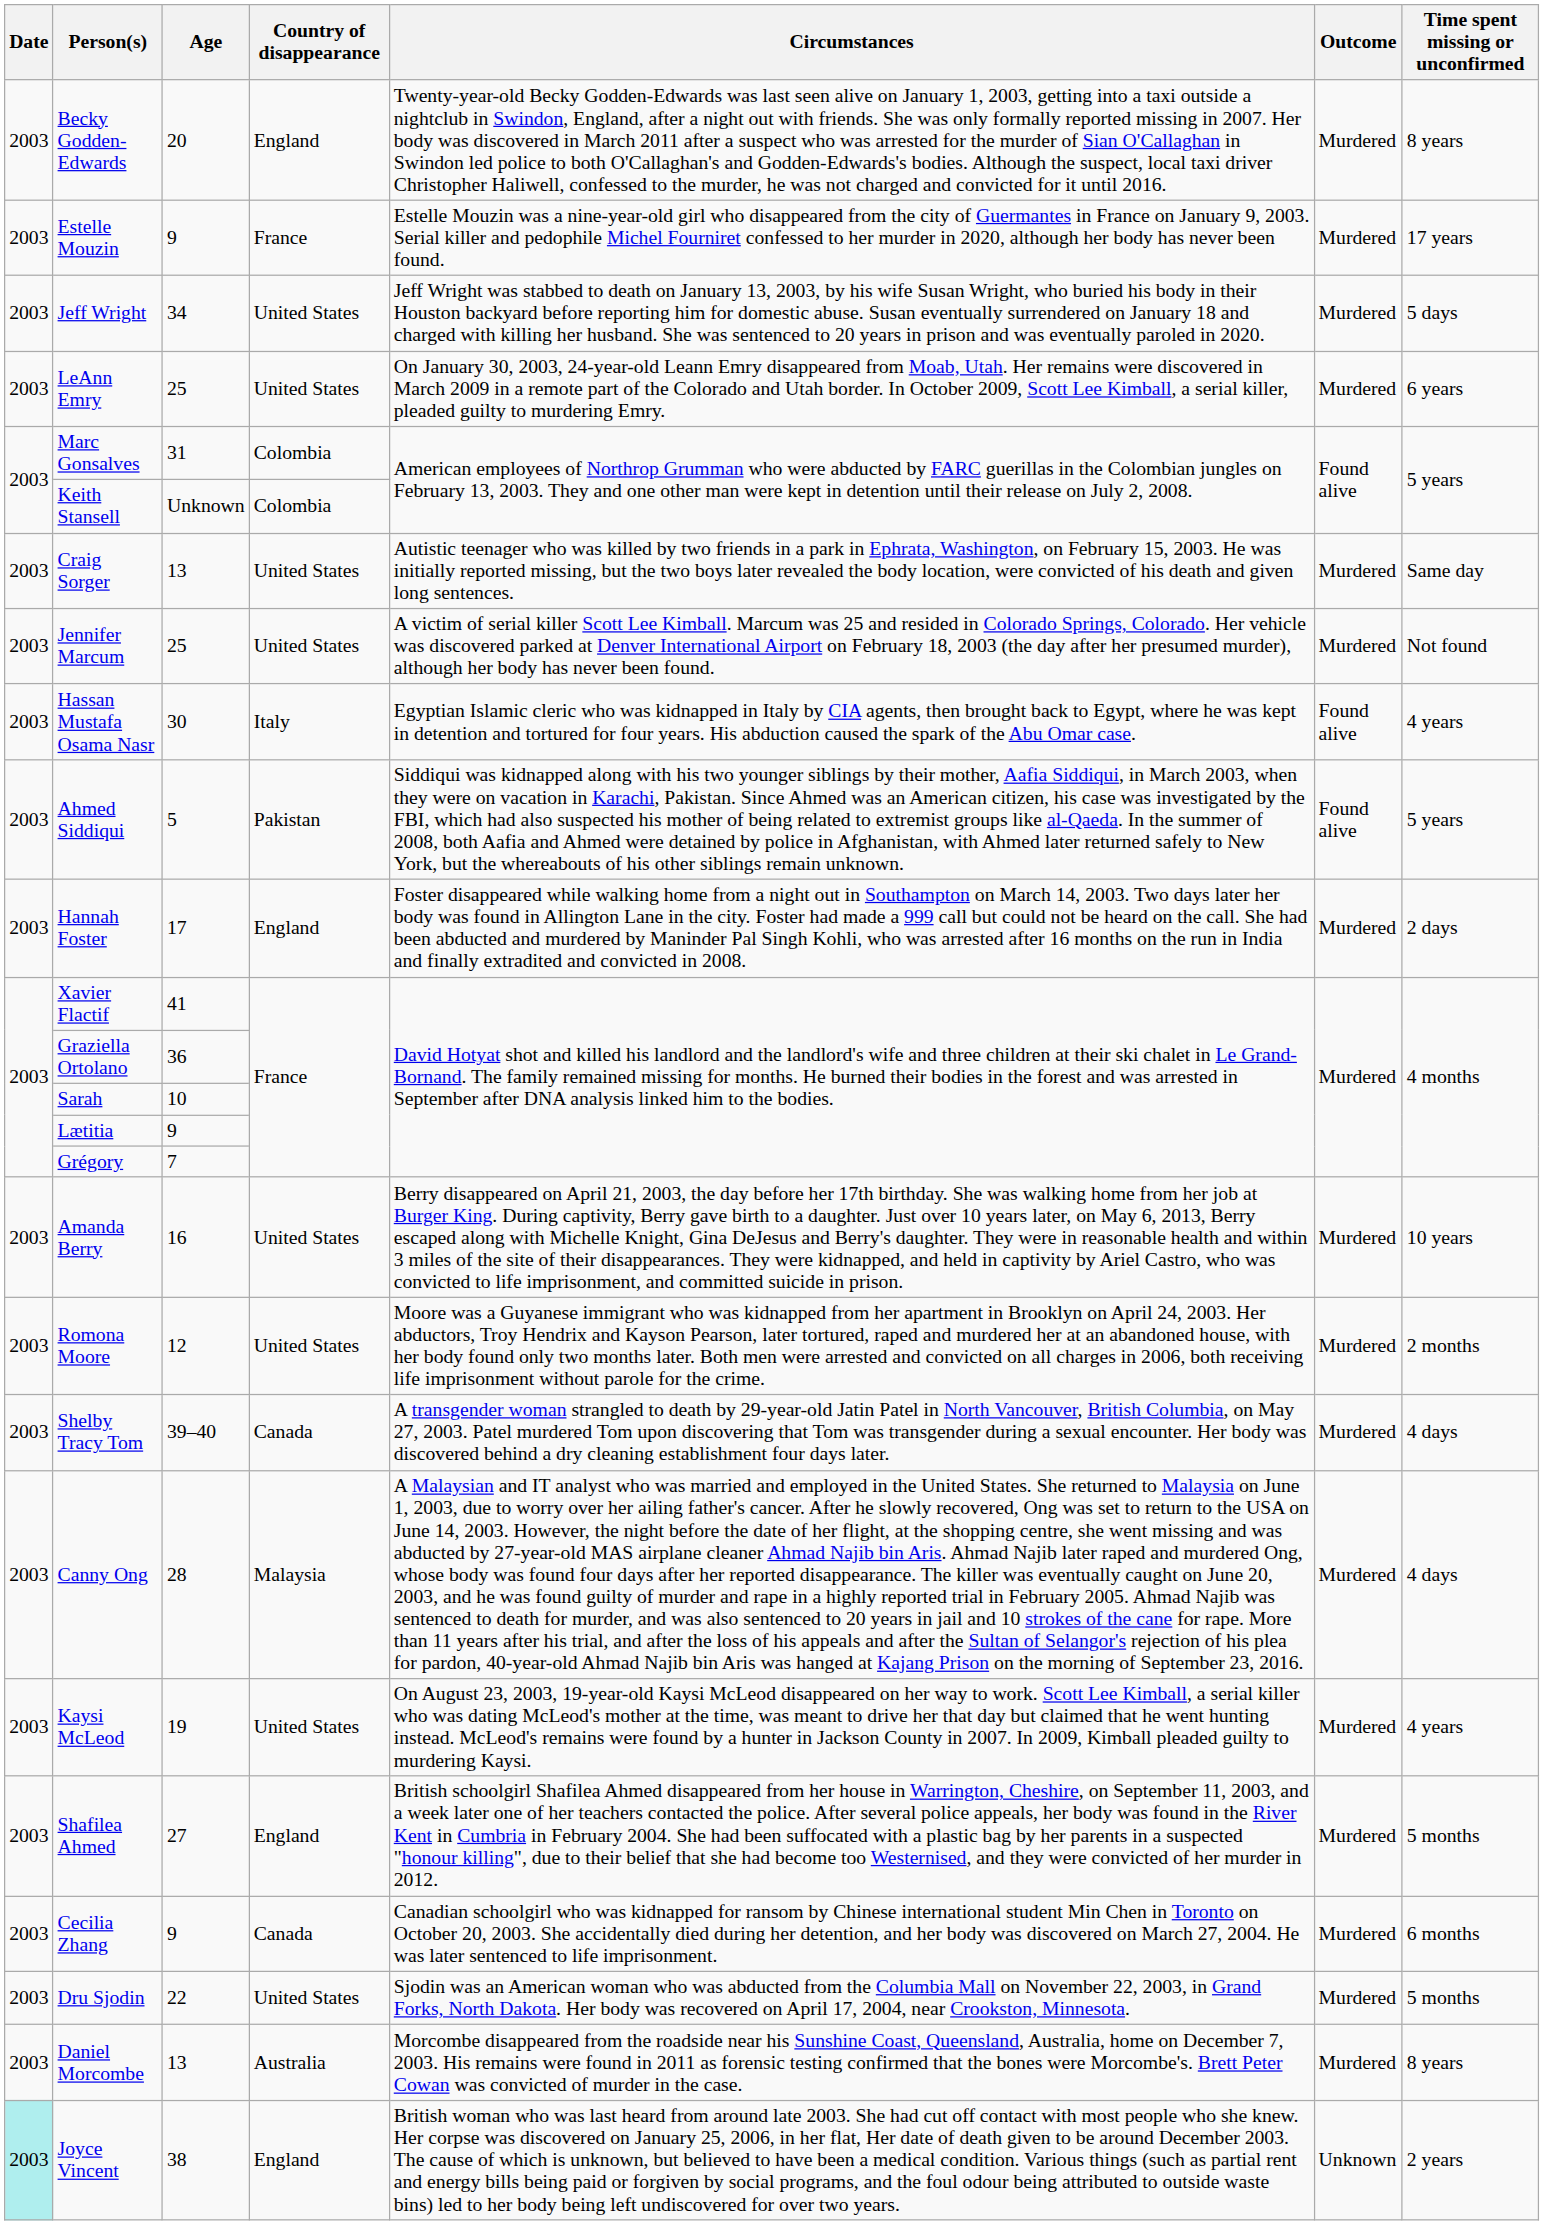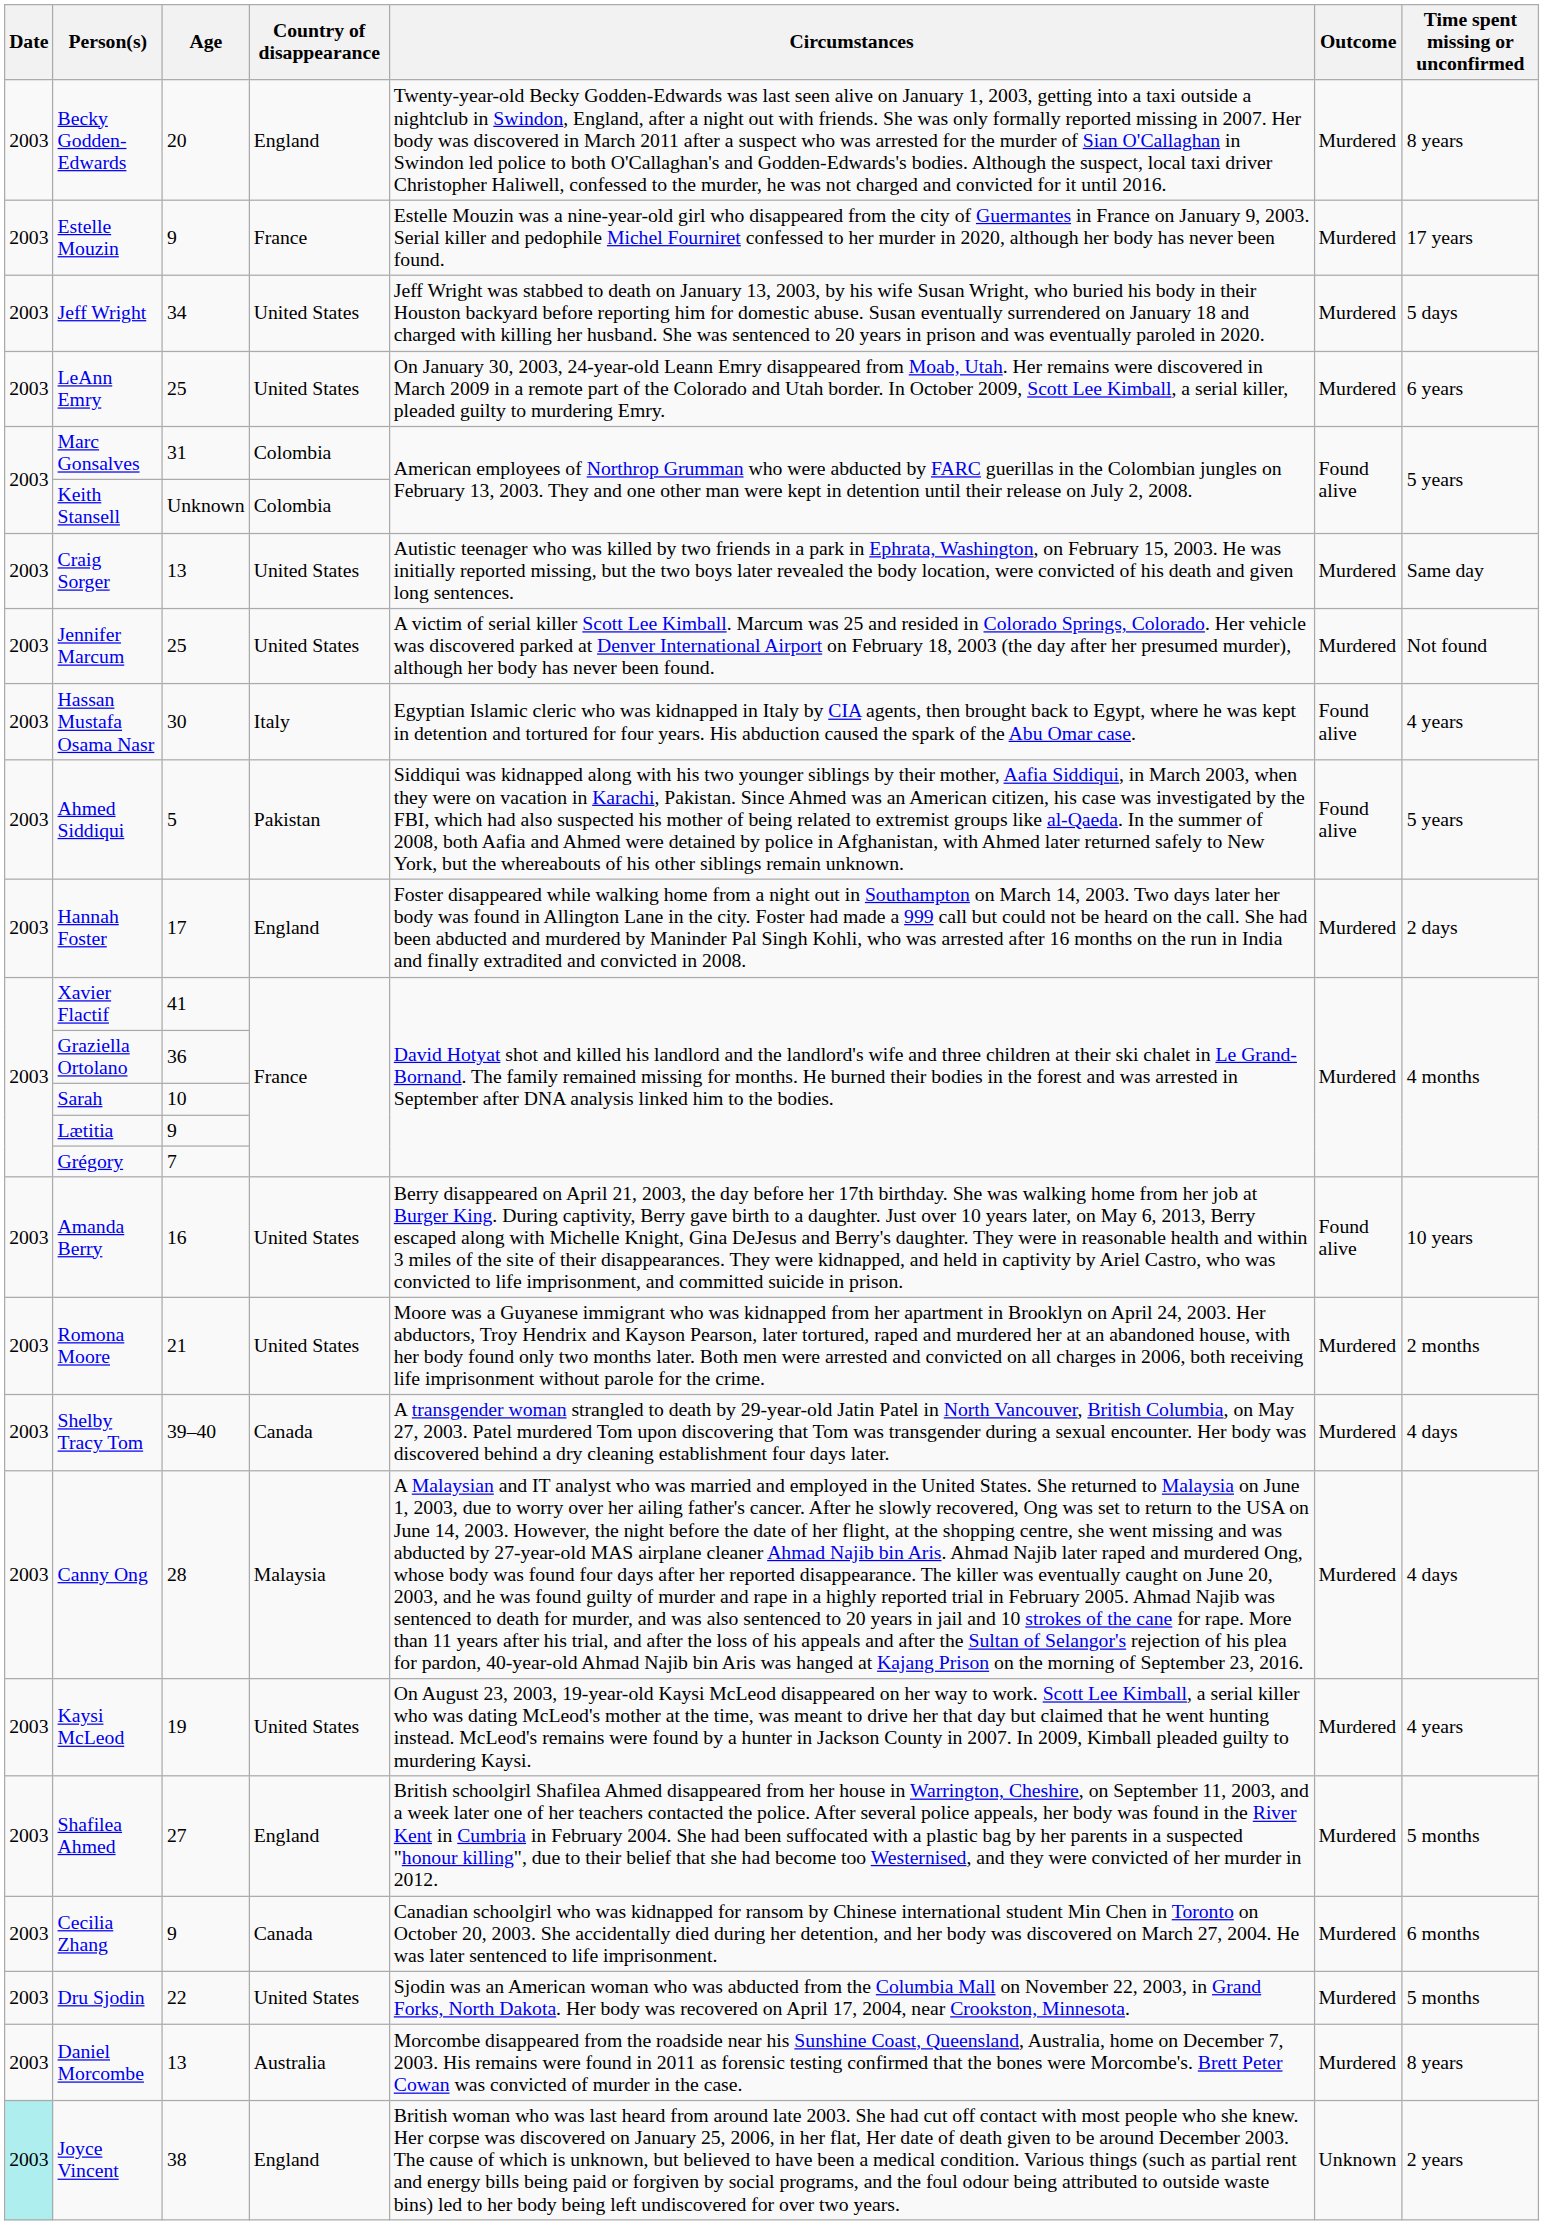 <table class="wikitable sortable zebra">
 <tr>
 <th data-sort-type="isoDate">Date</th>
 <th data-sort-type="text">Person(s)</th>
 <th data-sort-type="text">Age</th>
 <th>Country of disappearance</th>
 <th class="unsortable">Circumstances</th>
 <th data-sort-type="text">Outcome</th>
 <th>Time spent missing or unconfirmed</th>
 </tr>
 <tr>
 <td data-sort-value="2003-01-01">2003</td>
 <td><a href='#'>Becky Godden-Edwards</a></td>
 <td data-sort-value="027">20</td>
 <td>England</td>
 <td>Twenty-year-old Becky Godden-Edwards was last seen alive on January 1, 2003, getting into a taxi outside a nightclub in <a href='#'>Swindon</a>, England, after a night out with friends. She was only formally reported missing in 2007. Her body was discovered in March 2011 after a suspect who was arrested for the murder of <a href='#'>Sian O'Callaghan</a> in Swindon led police to both O'Callaghan's and Godden-Edwards's bodies. Although the suspect, local taxi driver Christopher Haliwell, confessed to the murder, he was not charged and convicted for it until 2016.</td>
 <td>Murdered</td>
 <td>8 years</td>
 </tr>
 <tr>
 <td data-sort-value="2003-01-09">2003</td>
 <td><a href='#'>Estelle Mouzin</a></td>
 <td>9</td>
 <td>France</td>
 <td>Estelle Mouzin was a nine-year-old girl who disappeared from the city of <a href='#'>Guermantes</a> in France on January 9, 2003. Serial killer and pedophile <a href='#'>Michel Fourniret</a> confessed to her murder in 2020, although her body has never been found.</td>
 <td>Murdered</td>
 <td>17 years</td>
 </tr>
 <tr>
 <td data-sort-value="2003-01-13">2003</td>
 <td><a href='#'>Jeff Wright</a></td>
 <td>34</td>
 <td>United States</td>
 <td>Jeff Wright was stabbed to death on January 13, 2003, by his wife Susan Wright, who buried his body in their Houston backyard before reporting him for domestic abuse. Susan eventually surrendered on January 18 and charged with killing her husband. She was sentenced to 20 years in prison and was eventually paroled in 2020.</td>
 <td>Murdered</td>
 <td>5 days</td>
 </tr>
 <tr>
 <td>2003</td>
 <td><a href='#'>LeAnn Emry</a></td>
 <td>25</td>
 <td>United States</td>
 <td>On January 30, 2003, 24-year-old Leann Emry disappeared from <a href='#'>Moab, Utah</a>. Her remains were discovered in March 2009 in a remote part of the Colorado and Utah border. In October 2009, <a href='#'>Scott Lee Kimball</a>, a serial killer, pleaded guilty to murdering Emry.</td>
 <td>Murdered</td>
 <td>6 years</td>
 </tr>
 <tr>
 <td rowspan="2">2003</td>
 <td><a href='#'>Marc Gonsalves</a></td>
 <td>31</td>
 <td>Colombia</td>
 <td rowspan="2">American employees of <a href='#'>Northrop Grumman</a> who were abducted by <a href='#'>FARC</a> guerillas in the Colombian jungles on February 13, 2003. They and one other man were kept in detention until their release on July 2, 2008.</td>
 <td rowspan="2">Found alive</td>
 <td rowspan="2">5 years</td>
 </tr>
 <tr>
 <td><a href='#'>Keith Stansell</a></td>
 <td>Unknown</td>
 <td>Colombia</td>
 </tr>
 <tr>
 <td>2003</td>
 <td><a href='#'>Craig Sorger</a></td>
 <td>13</td>
 <td>United States</td>
 <td>Autistic teenager who was killed by two friends in a park in <a href='#'>Ephrata, Washington</a>, on February 15, 2003. He was initially reported missing, but the two boys later revealed the body location, were convicted of his death and given long sentences.</td>
 <td>Murdered</td>
 <td>Same day</td>
 </tr>
 <tr>
 <td>2003</td>
 <td><a href='#'>Jennifer Marcum</a></td>
 <td>25</td>
 <td>United States</td>
 <td>A victim of serial killer <a href='#'>Scott Lee Kimball</a>. Marcum was 25 and resided in <a href='#'>Colorado Springs, Colorado</a>. Her vehicle was discovered parked at <a href='#'>Denver International Airport</a> on February 18, 2003 (the day after her presumed murder), although her body has never been found.</td>
 <td>Murdered</td>
 <td>Not found</td>
 </tr>
 <tr>
 <td>2003</td>
 <td><a href='#'>Hassan Mustafa Osama Nasr</a></td>
 <td>30</td>
 <td>Italy</td>
 <td>Egyptian Islamic cleric who was kidnapped in Italy by <a href='#'>CIA</a> agents, then brought back to Egypt, where he was kept in detention and tortured for four years. His abduction caused the spark of the <a href='#'>Abu Omar case</a>.</td>
 <td>Found alive</td>
 <td>4 years</td>
 </tr>
 <tr>
 <td>2003</td>
 <td><a href='#'>Ahmed Siddiqui</a></td>
 <td>5</td>
 <td>Pakistan</td>
 <td>Siddiqui was kidnapped along with his two younger siblings by their mother, <a href='#'>Aafia Siddiqui</a>, in March 2003, when they were on vacation in <a href='#'>Karachi</a>, Pakistan. Since Ahmed was an American citizen, his case was investigated by the FBI, which had also suspected his mother of being related to extremist groups like <a href='#'>al-Qaeda</a>. In the summer of 2008, both Aafia and Ahmed were detained by police in Afghanistan, with Ahmed later returned safely to New York, but the whereabouts of his other siblings remain unknown.</td>
 <td>Found alive</td>
 <td>5 years</td>
 </tr>
 <tr>
 <td data-sort-value="2003-03-14">2003</td>
 <td><a href='#'>Hannah Foster</a></td>
 <td data-sort-value="017">17</td>
 <td>England</td>
 <td>Foster disappeared while walking home from a night out in <a href='#'>Southampton</a> on March 14, 2003. Two days later her body was found in Allington Lane in the city. Foster had made a <a href='#'>999</a> call but could not be heard on the call. She had been abducted and murdered by Maninder Pal Singh Kohli, who was arrested after 16 months on the run in India and finally extradited and convicted in 2008.</td>
 <td>Murdered</td>
 <td>2 days</td>
 </tr>
 <tr>
 <td rowspan="5">2003</td>
 <td><a href='#'>Xavier Flactif</a></td>
 <td>41</td>
 <td rowspan="5">France</td>
 <td rowspan="5"><a href='#'>David Hotyat</a> shot and killed his landlord and the landlord's wife and three children at their ski chalet in <a href='#'>Le Grand-Bornand</a>. The family remained missing for months. He burned their bodies in the forest and was arrested in September after DNA analysis linked him to the bodies.</td>
 <td rowspan="5">Murdered</td>
 <td rowspan="5">4 months</td>
 </tr>
 <tr>
 <td><a href='#'>Graziella Ortolano</a></td>
 <td>36</td>
 </tr>
 <tr>
 <td><a href='#'>Sarah</a></td>
 <td>10</td>
 </tr>
 <tr>
 <td><a href='#'>Lætitia</a></td>
 <td>9</td>
 </tr>
 <tr>
 <td><a href='#'>Grégory</a></td>
 <td>7</td>
 </tr>
 <tr>
 <td data-sort-value="2003-04-21">2003</td>
 <td><a href='#'>Amanda Berry</a></td>
 <td data-sort-value="016">16</td>
 <td>United States</td>
 <td>Berry disappeared on April 21, 2003, the day before her 17th birthday. She was walking home from her job at <a href='#'>Burger King</a>. During captivity, Berry gave birth to a daughter. Just over 10 years later, on May 6, 2013, Berry escaped along with Michelle Knight, Gina DeJesus and Berry's daughter. They were in reasonable health and within 3 miles of the site of their disappearances. They were kidnapped, and held in captivity by Ariel Castro, who was convicted to life imprisonment, and committed suicide in prison.</td>
-<td>Murdered</td>
+<td>Found alive</td>
 <td>10 years</td>
 </tr>
 <tr>
 <td>2003</td>
 <td><a href='#'>Romona Moore</a></td>
-<td>12</td>
+<td>21</td>
 <td>United States</td>
 <td>Moore was a Guyanese immigrant who was kidnapped from her apartment in Brooklyn on April 24, 2003. Her abductors, Troy Hendrix and Kayson Pearson, later tortured, raped and murdered her at an abandoned house, with her body found only two months later. Both men were arrested and convicted on all charges in 2006, both receiving life imprisonment without parole for the crime.</td>
 <td>Murdered</td>
 <td>2 months</td>
 </tr>
 <tr>
 <td data-sort-value="2003-05-27">2003</td>
 <td><a href='#'>Shelby Tracy Tom</a></td>
 <td>39–40</td>
 <td>Canada</td>
 <td>A <a href='#'>transgender woman</a> strangled to death by 29-year-old Jatin Patel in <a href='#'>North Vancouver</a>, <a href='#'>British Columbia</a>, on May 27, 2003. Patel murdered Tom upon discovering that Tom was transgender during a sexual encounter. Her body was discovered behind a dry cleaning establishment four days later.</td>
 <td>Murdered</td>
 <td>4 days</td>
 </tr>
 <tr>
 <td data-sort-value="2003-06-13">2003</td>
 <td><a href='#'>Canny Ong</a></td>
 <td data-sort-value="028">28</td>
 <td>Malaysia</td>
 <td>A <a href='#'>Malaysian</a> and IT analyst who was married and employed in the United States. She returned to <a href='#'>Malaysia</a> on June 1, 2003, due to worry over her ailing father's cancer. After he slowly recovered, Ong was set to return to the USA on June 14, 2003. However, the night before the date of her flight, at the shopping centre, she went missing and was abducted by 27-year-old MAS airplane cleaner <a href='#'>Ahmad Najib bin Aris</a>. Ahmad Najib later raped and murdered Ong, whose body was found four days after her reported disappearance. The killer was eventually caught on June 20, 2003, and he was found guilty of murder and rape in a highly reported trial in February 2005. Ahmad Najib was sentenced to death for murder, and was also sentenced to 20 years in jail and 10 <a href='#'>strokes of the cane</a> for rape. More than 11 years after his trial, and after the loss of his appeals and after the <a href='#'>Sultan of Selangor's</a> rejection of his plea for pardon, 40-year-old Ahmad Najib bin Aris was hanged at <a href='#'>Kajang Prison</a> on the morning of September 23, 2016.</td>
 <td>Murdered</td>
 <td>4 days</td>
 </tr>
 <tr>
 <td>2003</td>
 <td><a href='#'>Kaysi McLeod</a></td>
 <td>19</td>
 <td>United States</td>
 <td>On August 23, 2003, 19-year-old Kaysi McLeod disappeared on her way to work. <a href='#'>Scott Lee Kimball</a>, a serial killer who was dating McLeod's mother at the time, was meant to drive her that day but claimed that he went hunting instead. McLeod's remains were found by a hunter in Jackson County in 2007. In 2009, Kimball pleaded guilty to murdering Kaysi.</td>
 <td>Murdered</td>
 <td>4 years</td>
 </tr>
 <tr>
 <td data-sort-value="2003-09-11">2003</td>
 <td><a href='#'>Shafilea Ahmed</a></td>
 <td data-sort-value="017">27</td>
 <td>England</td>
 <td>British schoolgirl Shafilea Ahmed disappeared from her house in <a href='#'>Warrington, Cheshire</a>, on September 11, 2003, and a week later one of her teachers contacted the police. After several police appeals, her body was found in the <a href='#'>River Kent</a> in <a href='#'>Cumbria</a> in February 2004. She had been suffocated with a plastic bag by her parents in a suspected "<a href='#'>honour killing</a>", due to their belief that she had become too <a href='#'>Westernised</a>, and they were convicted of her murder in 2012.</td>
 <td>Murdered</td>
 <td>5 months</td>
 </tr>
 <tr>
 <td>2003</td>
 <td><a href='#'>Cecilia Zhang</a></td>
 <td>9</td>
 <td>Canada</td>
 <td>Canadian schoolgirl who was kidnapped for ransom by Chinese international student Min Chen in <a href='#'>Toronto</a> on October 20, 2003. She accidentally died during her detention, and her body was discovered on March 27, 2004. He was later sentenced to life imprisonment.</td>
 <td>Murdered</td>
 <td>6 months</td>
 </tr>
 <tr>
 <td data-sort-value="2003-11-22">2003</td>
 <td><a href='#'>Dru Sjodin</a></td>
 <td data-sort-value="022">22</td>
 <td>United States</td>
 <td>Sjodin was an American woman who was abducted from the <a href='#'>Columbia Mall</a> on November 22, 2003, in <a href='#'>Grand Forks, North Dakota</a>. Her body was recovered on April 17, 2004, near <a href='#'>Crookston, Minnesota</a>.</td>
 <td>Murdered</td>
 <td>5 months</td>
 </tr>
 <tr>
 <td data-sort-value="2003-12-07">2003</td>
 <td><a href='#'>Daniel Morcombe</a></td>
 <td data-sort-value="013">13</td>
 <td>Australia</td>
 <td>Morcombe disappeared from the roadside near his <a href='#'>Sunshine Coast, Queensland</a>, Australia, home on December 7, 2003. His remains were found in 2011 as forensic testing confirmed that the bones were Morcombe's. <a href='#'>Brett Peter Cowan</a> was convicted of murder in the case.</td>
 <td>Murdered</td>
 <td>8 years</td>
 </tr>
 <tr>
 <td style="background: paleturquoise;">2003</td>
 <td><a href='#'>Joyce Vincent</a></td>
 <td>38</td>
 <td>England</td>
 <td>British woman who was last heard from around late 2003. She had cut off contact with most people who she knew. Her corpse was discovered on January 25, 2006, in her flat, Her date of death given to be around December 2003. The cause of which is unknown, but believed to have been a medical condition. Various things (such as partial rent and energy bills being paid or forgiven by social programs, and the foul odour being attributed to outside waste bins) led to her body being left undiscovered for over two years.</td>
 <td>Unknown</td>
 <td>2 years</td>
 </tr>
 </table>
